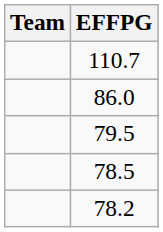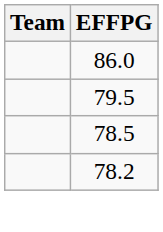 <table class=wikitable>
 <tr>
 <th>Team</th>
 <th>EFFPG</th>
-</tr>
-<tr>
-<td></td>
-<td align=center>110.7</td>
 </tr>
 <tr>
 <td></td>
 <td align=center>86.0</td>
 </tr>
 <tr>
 <td></td>
 <td align=center>79.5</td>
 </tr>
 <tr>
 <td></td>
 <td align=center>78.5</td>
 </tr>
 <tr>
 <td></td>
 <td align=center>78.2</td>
 </tr>
 </table>
